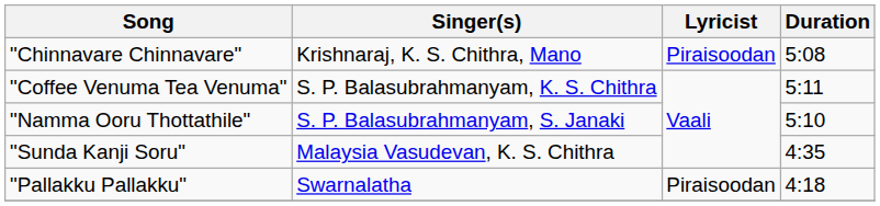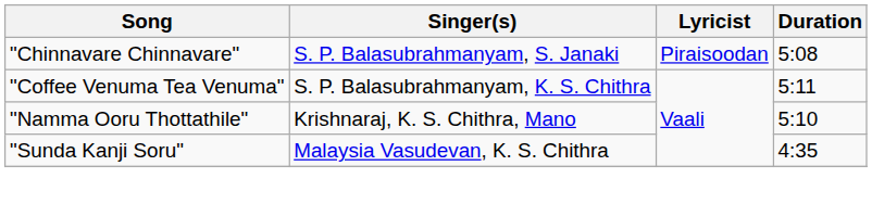 <table class="wikitable" style="font-size:95%;">
 <tr>
 <th>Song</th>
 <th>Singer(s)</th>
 <th>Lyricist</th>
 <th>Duration</th>
 </tr>
 <tr>
 <td>"Chinnavare Chinnavare"</td>
-<td>Krishnaraj, K. S. Chithra, <a href='#'>Mano</a></td>
+<td><a href='#'>S. P. Balasubrahmanyam</a>, <a href='#'>S. Janaki</a></td>
 <td><a href='#'>Piraisoodan</a></td>
 <td>5:08</td>
 </tr>
 <tr>
 <td>"Coffee Venuma Tea Venuma"</td>
 <td>S. P. Balasubrahmanyam, <a href='#'>K. S. Chithra</a></td>
 <td rowspan=3><a href='#'>Vaali</a></td>
 <td>5:11</td>
 </tr>
 <tr>
 <td>"Namma Ooru Thottathile"</td>
-<td><a href='#'>S. P. Balasubrahmanyam</a>, <a href='#'>S. Janaki</a></td>
+<td>Krishnaraj, K. S. Chithra, <a href='#'>Mano</a></td>
 <td>5:10</td>
 </tr>
 <tr>
 <td>"Sunda Kanji Soru"</td>
 <td><a href='#'>Malaysia Vasudevan</a>, K. S. Chithra</td>
 <td>4:35</td>
 </tr>
 <tr>
-<td>"Pallakku Pallakku"</td>
-<td><a href='#'>Swarnalatha</a></td>
-<td>Piraisoodan</td>
-<td>4:18</td>
-</tr>
-<tr>
 </tr>
 </table>
